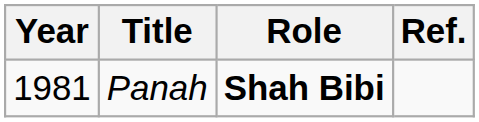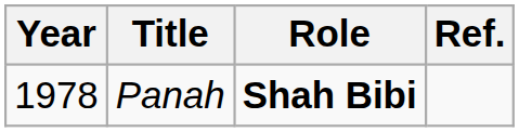 <table class="wikitable sortable plainrowheaders">
 <tr style="text-align:center;">
 <th scope="col">Year</th>
 <th scope="col">Title</th>
 <th scope="col">Role</th>
 <th scope="col">Ref.</th>
 </tr>
 <tr>
-<td>1981</td>
+<td>1978</td>
 <td><em>Panah</em></td>
 <td><strong>Shah Bibi</strong></td>
 <td></td>
 </tr>
 </table>
